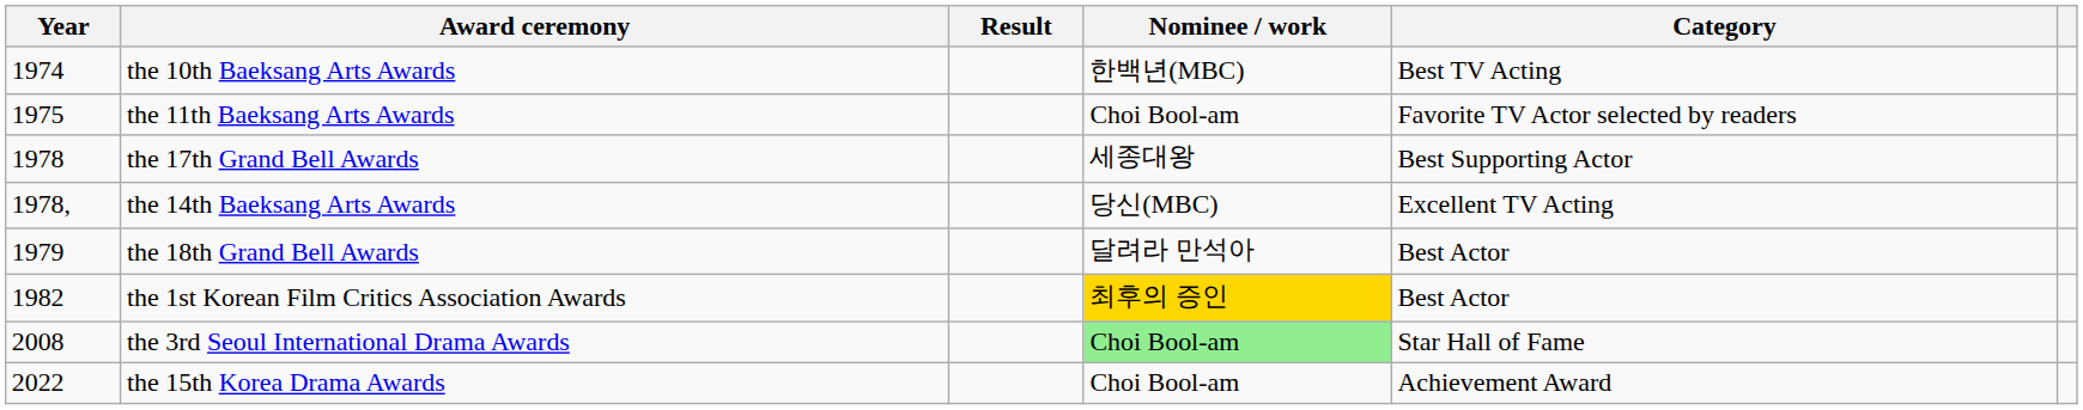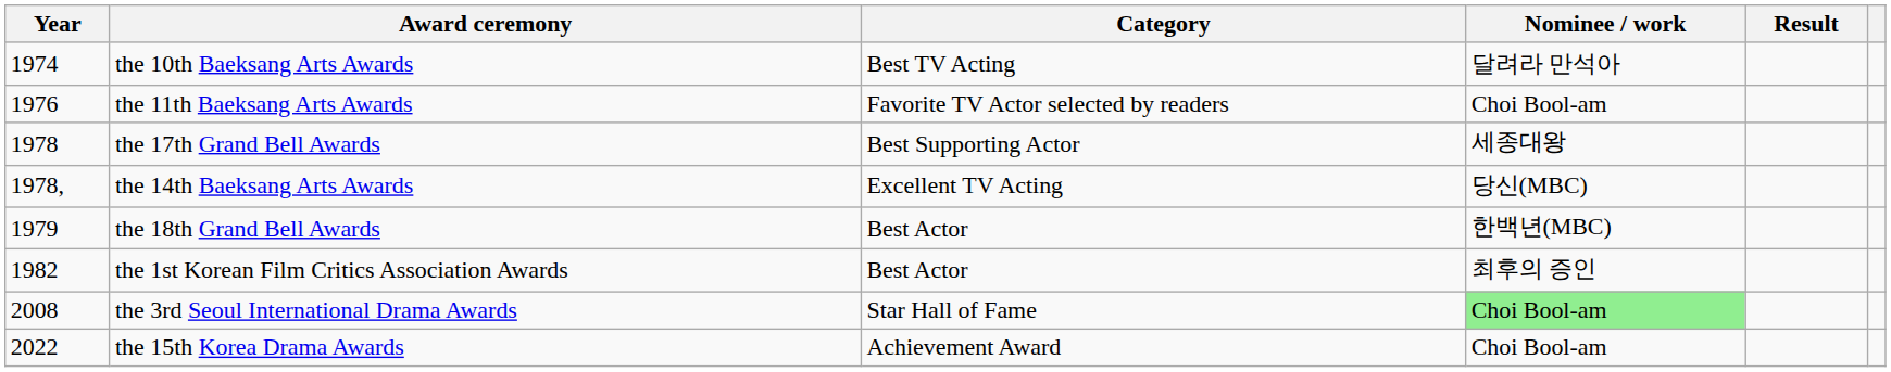 <table class="wikitable sortable plainrowheaders" style="width:100%">
 <tr>
 <th scope="col">Year</th>
 <th scope="col">Award ceremony</th>
+<th scope="col">Category</th>
+<th scope="col">Nominee / work</th>
 <th scope="col">Result</th>
-<th scope="col">Nominee / work</th>
-<th scope="col">Category</th>
 <th scope="col" class="unsortable"></th>
 </tr>
 <tr>
 <td>1974</td>
 <td>the 10th <a href='#'>Baeksang Arts Awards</a></td>
+<td>Best TV Acting</td>
+<td>달려라 만석아</td>
 <td></td>
-<td>한백년(MBC)</td>
-<td>Best TV Acting</td>
 <td></td>
 </tr>
 <tr>
-<td>1975</td>
+<td>1976</td>
 <td>the 11th <a href='#'>Baeksang Arts Awards</a></td>
+<td>Favorite TV Actor selected by readers</td>
+<td>Choi Bool-am</td>
 <td></td>
-<td>Choi Bool-am</td>
-<td>Favorite TV Actor selected by readers</td>
 <td></td>
 </tr>
 <tr>
 <td>1978</td>
 <td>the 17th <a href='#'>Grand Bell Awards</a></td>
+<td>Best Supporting Actor</td>
+<td>세종대왕</td>
 <td></td>
-<td>세종대왕</td>
-<td>Best Supporting Actor</td>
 <td></td>
 </tr>
 <tr>
 <td>1978,</td>
 <td>the 14th <a href='#'>Baeksang Arts Awards</a></td>
+<td>Excellent TV Acting</td>
+<td>당신(MBC)</td>
 <td></td>
-<td>당신(MBC)</td>
-<td>Excellent TV Acting</td>
 <td></td>
 </tr>
 <tr>
 <td>1979</td>
 <td>the 18th <a href='#'>Grand Bell Awards</a></td>
+<td>Best Actor</td>
+<td>한백년(MBC)</td>
 <td></td>
-<td>달려라 만석아</td>
-<td>Best Actor</td>
 <td></td>
 </tr>
 <tr>
 <td>1982</td>
 <td>the 1st Korean Film Critics Association Awards</td>
+<td>Best Actor</td>
+<td>최후의 증인</td>
 <td></td>
-<td style="background: gold;">최후의 증인</td>
-<td>Best Actor</td>
 <td></td>
 </tr>
 <tr>
 <td>2008</td>
 <td>the 3rd <a href='#'>Seoul International Drama Awards</a></td>
+<td>Star Hall of Fame</td>
+<td style="background: lightgreen;">Choi Bool-am</td>
 <td></td>
-<td style="background: lightgreen;">Choi Bool-am</td>
-<td>Star Hall of Fame</td>
 <td></td>
 </tr>
 <tr>
 <td>2022</td>
 <td>the 15th <a href='#'>Korea Drama Awards</a></td>
+<td>Achievement Award</td>
+<td>Choi Bool-am</td>
 <td></td>
-<td>Choi Bool-am</td>
-<td>Achievement Award</td>
 <td></td>
 </tr>
 </table>
